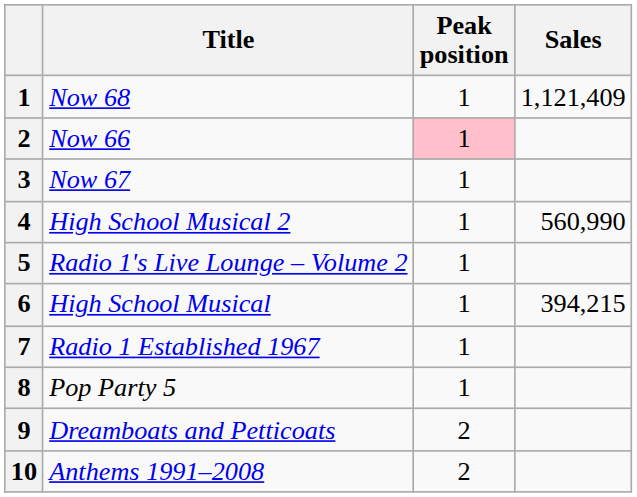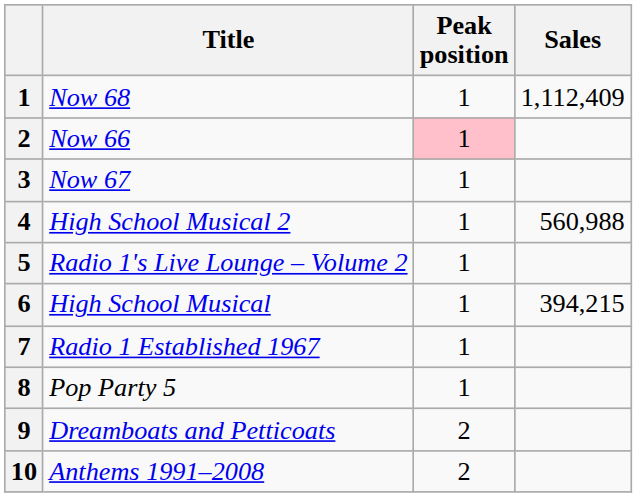 <table class="wikitable plainrowheaders">
 <tr>
 <th scope=col></th>
 <th scope=col>Title</th>
 <th scope=col>Peak<br>position</th>
 <th scope=col>Sales</th>
 </tr>
 <tr>
 <th scope=row style="text-align:center;">1</th>
 <td><em><a href='#'>Now 68</a></em></td>
 <td align="center">1</td>
-<td align="right">1,121,409</td>
+<td align="right">1,112,409</td>
 </tr>
 <tr>
 <th scope=row style="text-align:center;">2</th>
 <td><em><a href='#'>Now 66</a></em></td>
 <td align="center" style="background: pink;">1</td>
 <td align="right"></td>
 </tr>
 <tr>
 <th scope=row style="text-align:center;">3</th>
 <td><em><a href='#'>Now 67</a></em></td>
 <td align="center">1</td>
 <td align="right"></td>
 </tr>
 <tr>
 <th scope=row style="text-align:center;">4</th>
 <td><em><a href='#'>High School Musical 2</a></em></td>
 <td align="center">1</td>
-<td align="right">560,990</td>
+<td align="right">560,988</td>
 </tr>
 <tr>
 <th scope=row style="text-align:center;">5</th>
 <td><em><a href='#'>Radio 1's Live Lounge – Volume 2</a></em></td>
 <td align="center">1</td>
 <td align="right"></td>
 </tr>
 <tr>
 <th scope=row style="text-align:center;">6</th>
 <td><em><a href='#'>High School Musical</a></em></td>
 <td align="center">1</td>
 <td align="right">394,215</td>
 </tr>
 <tr>
 <th scope=row style="text-align:center;">7</th>
 <td><em><a href='#'>Radio 1 Established 1967</a></em></td>
 <td align="center">1</td>
 <td align="right"></td>
 </tr>
 <tr>
 <th scope=row style="text-align:center;">8</th>
 <td><em>Pop Party 5</em></td>
 <td align="center">1</td>
 <td align="right"></td>
 </tr>
 <tr>
 <th scope=row style="text-align:center;">9</th>
 <td><em><a href='#'>Dreamboats and Petticoats</a></em></td>
 <td align="center">2</td>
 <td align="right"></td>
 </tr>
 <tr>
 <th scope=row style="text-align:center;">10</th>
 <td><em><a href='#'>Anthems 1991–2008</a></em></td>
 <td align="center">2</td>
 <td align="right"></td>
 </tr>
 </table>
